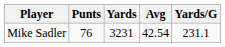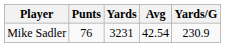 <table class=wikitable style="text-align:center;">
 <tr>
 <th>Player</th>
 <th>Punts</th>
 <th>Yards</th>
 <th>Avg</th>
 <th>Yards/G</th>
 </tr>
 <tr>
 <td>Mike Sadler</td>
 <td>76</td>
 <td>3231</td>
 <td>42.54</td>
-<td>231.1</td>
+<td>230.9</td>
 </tr>
 </table>
